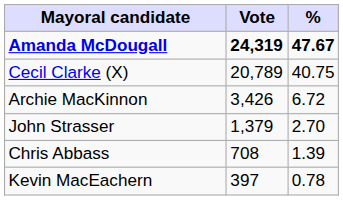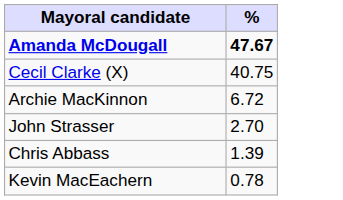 <table class="wikitable">
 <tr>
 <th style="background:#ddf; width:200px;">Mayoral candidate</th>
-<th style="background:#ddf; width:50px;">Vote</th>
 <th style="background:#ddf; width:30px;">%</th>
 </tr>
 <tr>
 <td><strong><a href='#'>Amanda McDougall</a></strong></td>
-<td><strong>24,319</strong></td>
 <td><strong>47.67</strong></td>
 </tr>
 <tr>
 <td><a href='#'>Cecil Clarke</a> (X)</td>
-<td>20,789</td>
 <td>40.75</td>
 </tr>
 <tr>
 <td>Archie MacKinnon</td>
-<td>3,426</td>
 <td>6.72</td>
 </tr>
 <tr>
 <td>John Strasser</td>
-<td>1,379</td>
 <td>2.70</td>
 </tr>
 <tr>
 <td>Chris Abbass</td>
-<td>708</td>
 <td>1.39</td>
 </tr>
 <tr>
 <td>Kevin MacEachern</td>
-<td>397</td>
 <td>0.78</td>
 </tr>
 </table>
